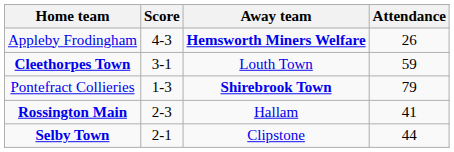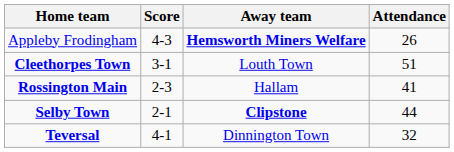 <table class="wikitable" style="text-align: center">
 <tr>
 <th>Home team</th>
 <th>Score</th>
 <th>Away team</th>
 <th>Attendance</th>
 </tr>
 <tr>
 <td><a href='#'>Appleby Frodingham</a></td>
 <td>4-3</td>
 <td><strong><a href='#'>Hemsworth Miners Welfare</a></strong></td>
 <td>26</td>
 </tr>
 <tr>
 <td><strong><a href='#'>Cleethorpes Town</a></strong></td>
 <td>3-1</td>
 <td><a href='#'>Louth Town</a></td>
-<td>59</td>
-</tr>
-<tr>
-<td><a href='#'>Pontefract Collieries</a></td>
-<td>1-3</td>
-<td><strong><a href='#'>Shirebrook Town</a></strong></td>
-<td>79</td>
+<td>51</td>
 </tr>
 <tr>
 <td><strong><a href='#'>Rossington Main</a></strong></td>
 <td>2-3</td>
 <td><a href='#'>Hallam</a></td>
 <td>41</td>
 </tr>
 <tr>
 <td><strong><a href='#'>Selby Town</a></strong></td>
 <td>2-1</td>
-<td><a href='#'>Clipstone</a></td>
+<td><strong><a href='#'>Clipstone</a></strong></td>
 <td>44</td>
 </tr>
+<tr>
+<td><strong><a href='#'>Teversal</a></strong></td>
+<td>4-1</td>
+<td><a href='#'>Dinnington Town</a></td>
+<td>32</td>
+</tr>
 </table>
